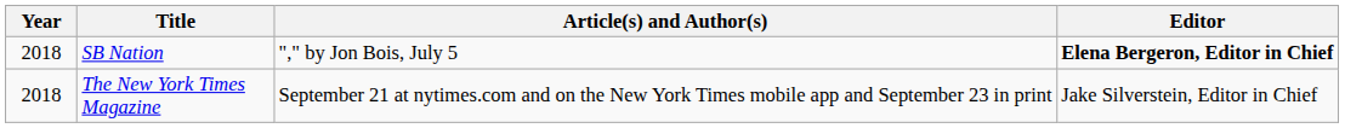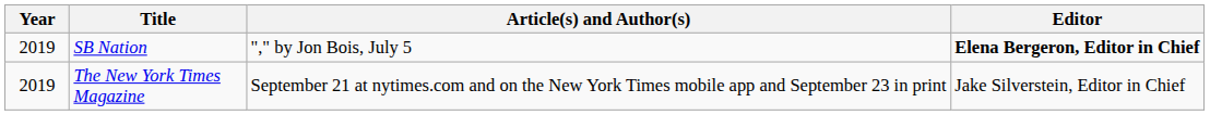 <table class="sortable wikitable plainrowheaders">
 <tr>
 <th scope="col" style="width:50px;">Year</th>
 <th scope="col" style="width:150px;">Title</th>
 <th>Article(s) and Author(s)</th>
 <th>Editor</th>
 </tr>
 <tr>
-<td align=center>2018</td>
+<td align=center>2019</td>
 <td><em><a href='#'>SB Nation</a></em></td>
 <td>"," by Jon Bois, July 5</td>
 <td><strong>Elena Bergeron, Editor in Chief</strong></td>
 </tr>
 <tr>
-<td align=center>2018</td>
+<td align=center>2019</td>
 <td><em><a href='#'>The New York Times Magazine</a></em></td>
 <td> September 21 at nytimes.com and on the New York Times mobile app and September 23 in print</td>
 <td>Jake Silverstein, Editor in Chief</td>
 </tr>
 </table>
